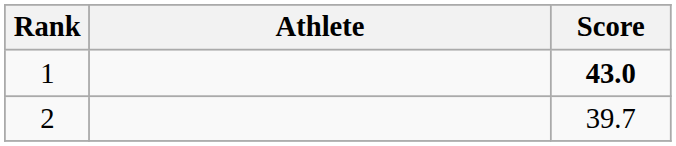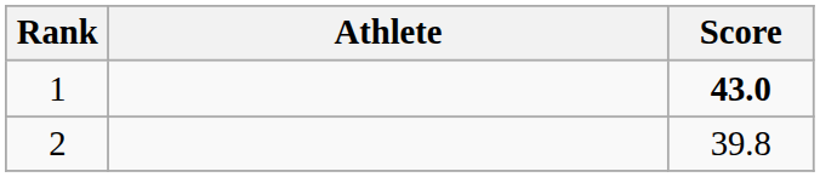 <table class=wikitable style="text-align:center">
 <tr>
 <th width=40>Rank</th>
 <th width=250>Athlete</th>
 <th width=60>Score</th>
 </tr>
 <tr>
 <td>1</td>
 <td align=left></td>
 <td><strong>43.0</strong></td>
 </tr>
 <tr>
 <td>2</td>
 <td align=left></td>
-<td>39.7</td>
+<td>39.8</td>
 </tr>
 </table>
